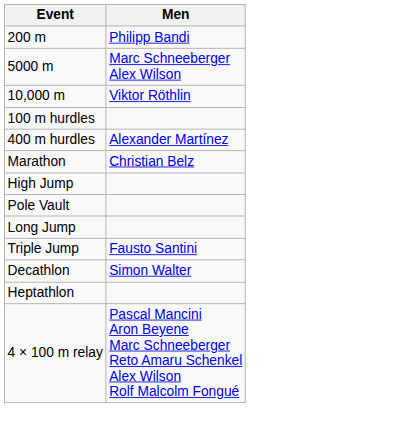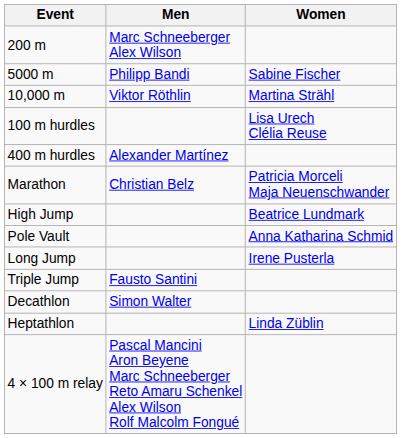 <table class=wikitable style="font-size:100%">
 <tr>
 <th>Event</th>
 <th>Men</th>
+<th>Women</th>
 </tr>
 <tr>
 <td>200 m</td>
-<td><a href='#'>Philipp Bandi</a></td>
+<td><a href='#'>Marc Schneeberger</a> <br> <a href='#'>Alex Wilson</a></td>
+<td></td>
 </tr>
 <tr>
 <td>5000 m</td>
-<td><a href='#'>Marc Schneeberger</a> <br> <a href='#'>Alex Wilson</a></td>
+<td><a href='#'>Philipp Bandi</a></td>
+<td><a href='#'>Sabine Fischer</a></td>
 </tr>
 <tr>
 <td>10,000 m</td>
 <td><a href='#'>Viktor Röthlin</a></td>
+<td><a href='#'>Martina Strähl</a></td>
 </tr>
 <tr>
 <td>100 m hurdles</td>
 <td></td>
+<td><a href='#'>Lisa Urech</a> <br> <a href='#'>Clélia Reuse</a></td>
 </tr>
 <tr>
 <td>400 m hurdles</td>
 <td><a href='#'>Alexander Martínez</a></td>
+<td></td>
 </tr>
 <tr>
 <td>Marathon</td>
 <td><a href='#'>Christian Belz</a></td>
+<td><a href='#'>Patricia Morceli</a> <br> <a href='#'>Maja Neuenschwander</a></td>
 </tr>
 <tr>
 <td>High Jump</td>
 <td></td>
+<td><a href='#'>Beatrice Lundmark</a></td>
 </tr>
 <tr>
 <td>Pole Vault</td>
 <td></td>
+<td><a href='#'>Anna Katharina Schmid</a></td>
 </tr>
 <tr>
 <td>Long Jump</td>
 <td></td>
+<td><a href='#'>Irene Pusterla</a></td>
 </tr>
 <tr>
 <td>Triple Jump</td>
 <td><a href='#'>Fausto Santini</a></td>
+<td></td>
 </tr>
 <tr>
 <td>Decathlon</td>
 <td><a href='#'>Simon Walter</a></td>
+<td></td>
 </tr>
 <tr>
 <td>Heptathlon</td>
 <td></td>
+<td><a href='#'>Linda Züblin</a></td>
 </tr>
 <tr>
 <td>4 × 100 m relay</td>
 <td><a href='#'>Pascal Mancini</a> <br> <a href='#'>Aron Beyene</a> <br> <a href='#'>Marc Schneeberger</a> <br> <a href='#'>Reto Amaru Schenkel</a> <br> <a href='#'>Alex Wilson</a> <br> <a href='#'>Rolf Malcolm Fongué</a></td>
+<td></td>
 </tr>
 </table>
